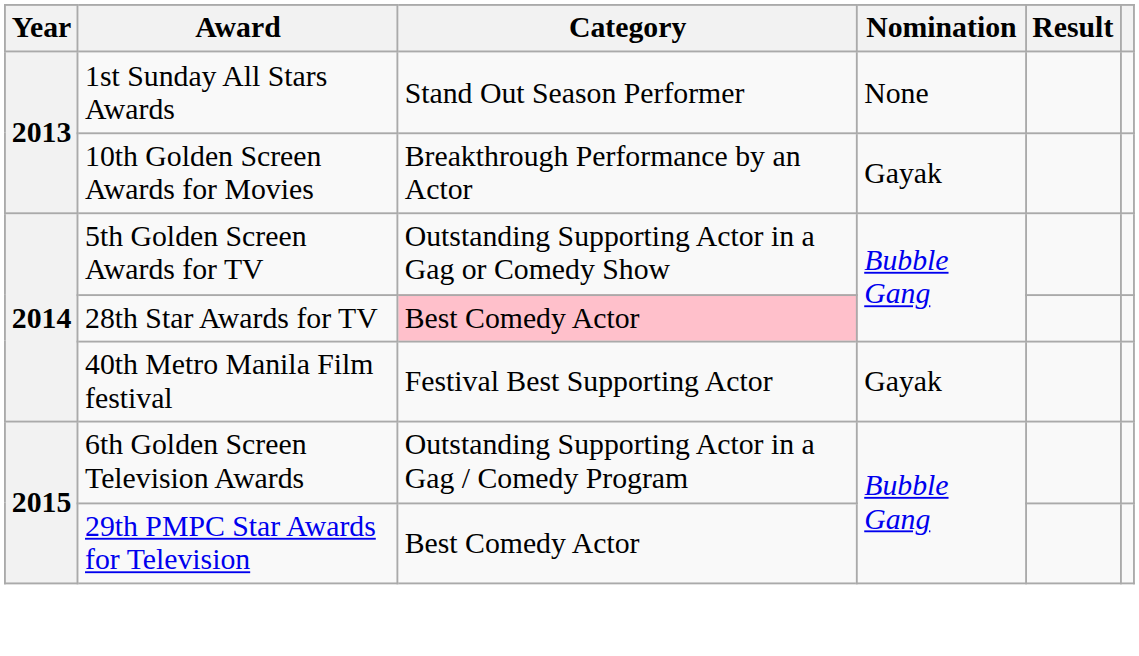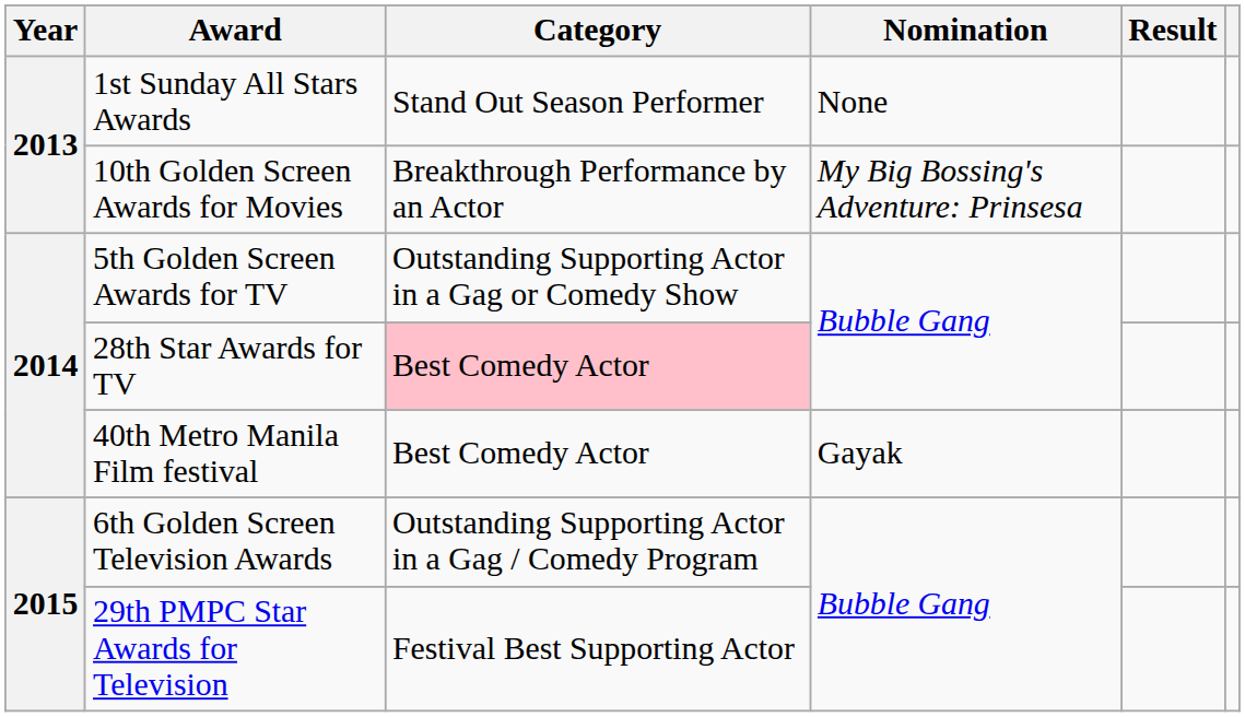 <table class="wikitable sortable plainrowheaders">
 <tr>
 <th Scope="col">Year</th>
 <th Scope="col">Award</th>
 <th Scope="col">Category</th>
 <th Scope="col">Nomination</th>
 <th Scope="col">Result</th>
 <th Scope="col" class="unsortable"></th>
 </tr>
 <tr>
 <th Scope="row" rowspan="2">2013</th>
 <td>1st Sunday All Stars Awards</td>
 <td>Stand Out Season Performer</td>
 <td>None</td>
 <td></td>
 <td></td>
 </tr>
 <tr>
 <td>10th Golden Screen Awards for Movies</td>
 <td>Breakthrough Performance by an Actor</td>
-<td>Gayak</td>
+<td><em>My Big Bossing's Adventure: Prinsesa</em></td>
 <td></td>
 <td></td>
 </tr>
 <tr>
 <th Scope="row" rowspan="3">2014</th>
 <td>5th Golden Screen Awards for TV</td>
 <td>Outstanding Supporting Actor in a Gag or Comedy Show</td>
 <td rowspan="2"><em><a href='#'>Bubble Gang</a></em></td>
 <td></td>
 <td></td>
 </tr>
 <tr>
 <td>28th Star Awards for TV</td>
 <td style="background: pink;">Best Comedy Actor</td>
 <td></td>
 <td></td>
 </tr>
 <tr>
 <td>40th Metro Manila Film festival</td>
-<td>Festival Best Supporting Actor</td>
+<td>Best Comedy Actor</td>
 <td>Gayak</td>
 <td></td>
 <td></td>
 </tr>
 <tr>
 <th Scope="row" rowspan="2">2015</th>
 <td>6th Golden Screen Television Awards</td>
 <td>Outstanding Supporting Actor in a Gag / Comedy Program</td>
 <td rowspan="2"><em><a href='#'>Bubble Gang</a></em></td>
 <td></td>
 <td></td>
 </tr>
 <tr>
 <td><a href='#'>29th PMPC Star Awards for Television</a></td>
-<td>Best Comedy Actor</td>
+<td>Festival Best Supporting Actor</td>
 <td></td>
 <td></td>
 </tr>
 </table>
